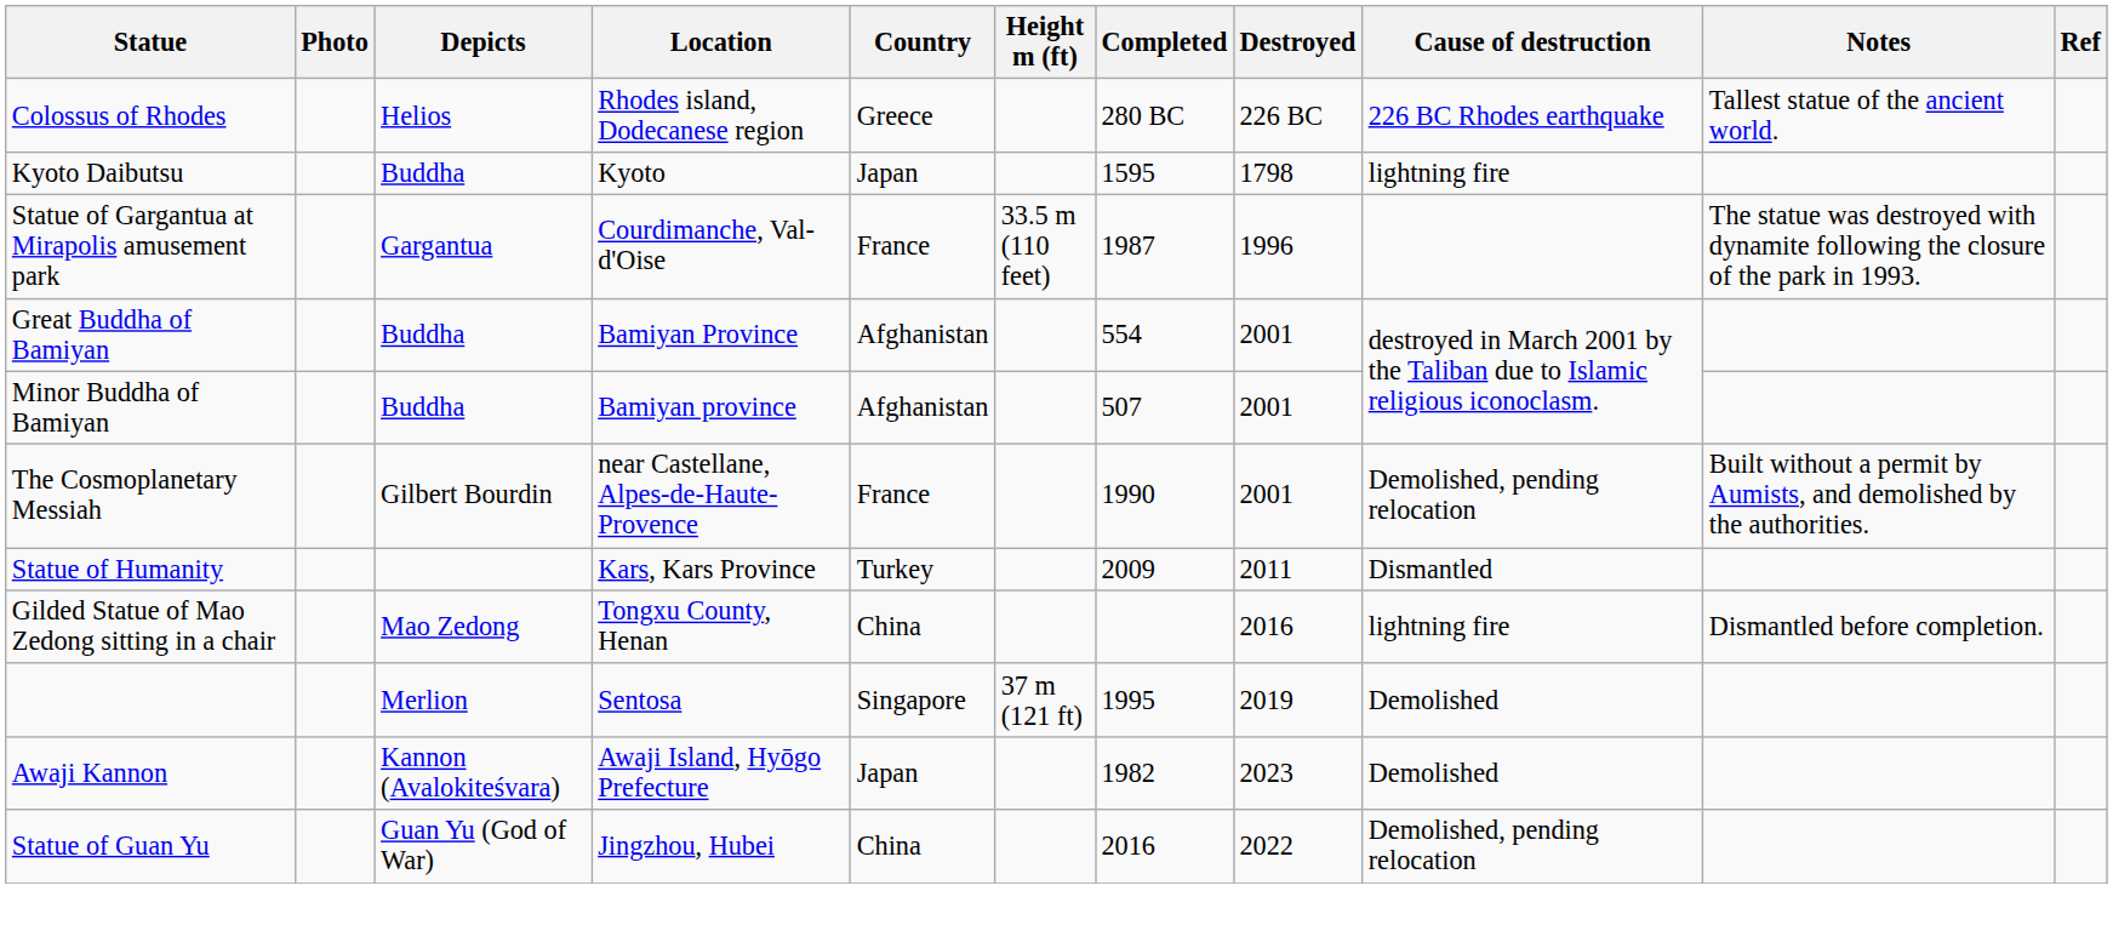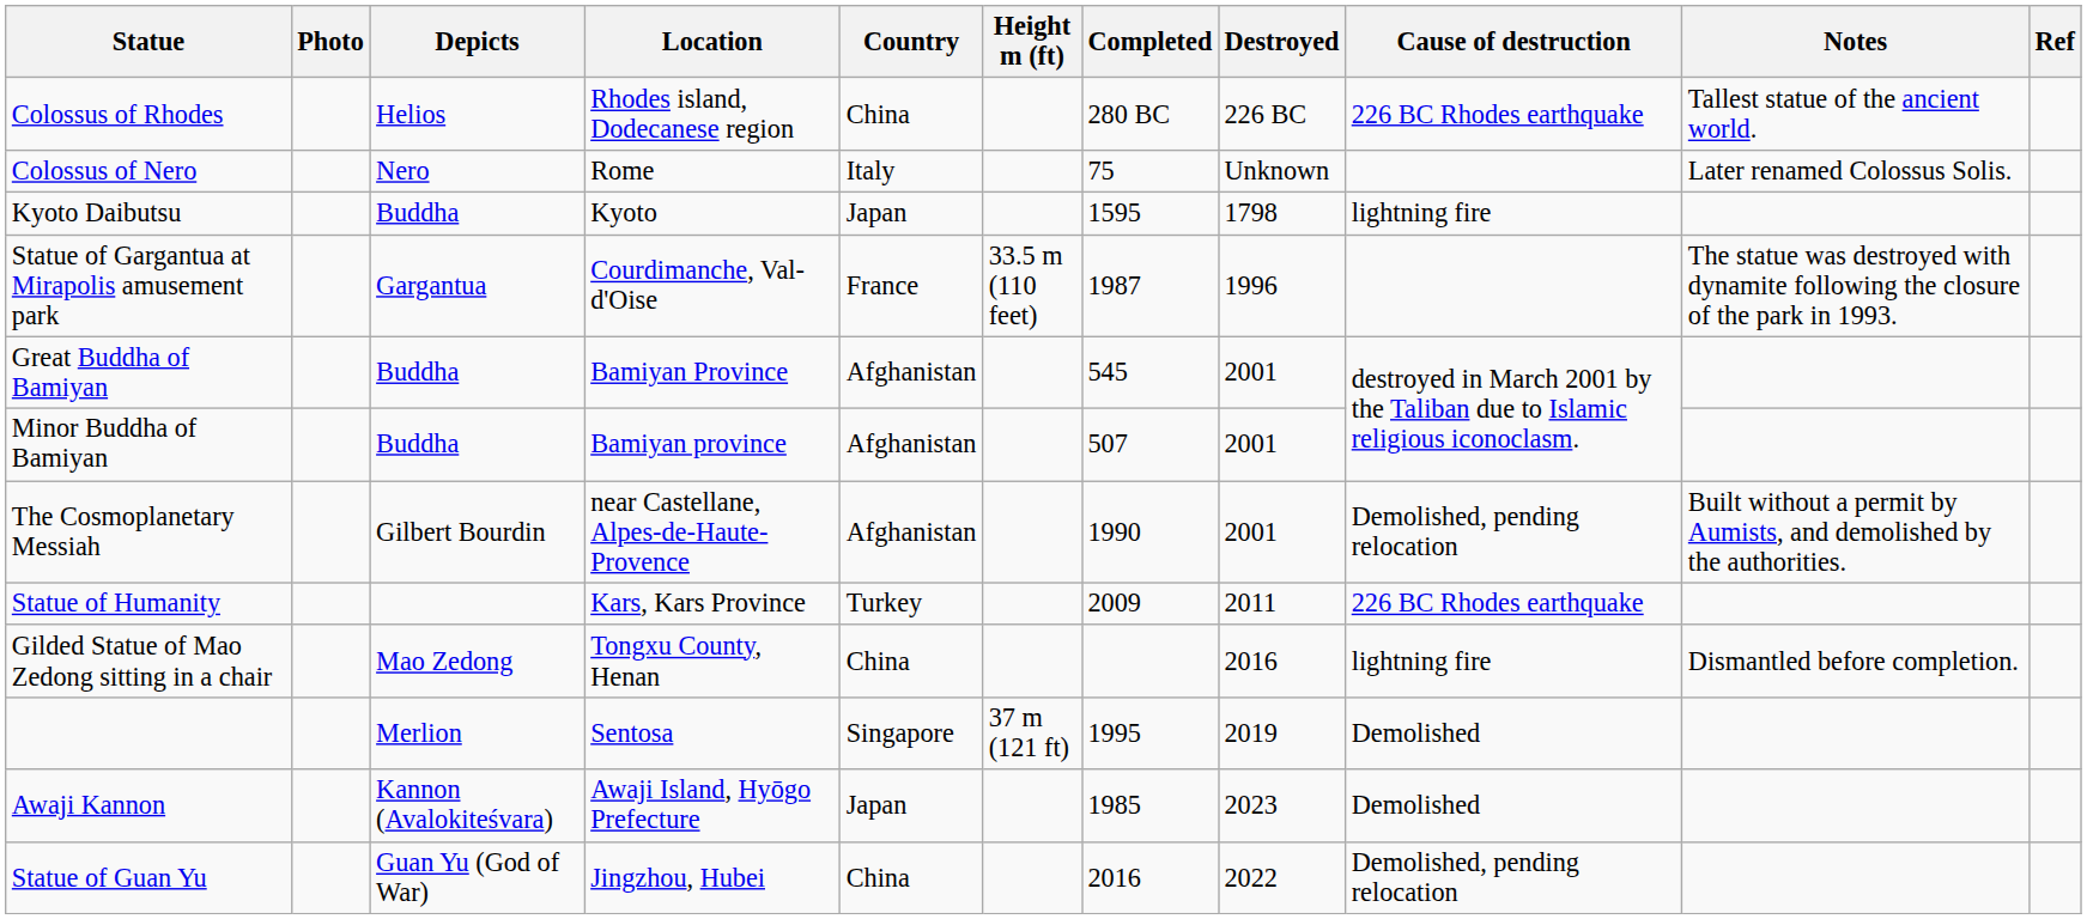 <table class="wikitable sortable">
 <tr>
 <th>Statue</th>
 <th class="unsortable">Photo</th>
 <th>Depicts</th>
 <th>Location</th>
 <th>Country</th>
 <th>Height<br>m (ft)</th>
 <th>Completed</th>
 <th>Destroyed</th>
 <th>Cause of destruction</th>
 <th class="unsortable">Notes</th>
 <th class="unsortable">Ref</th>
 </tr>
 <tr>
 <td><a href='#'>Colossus of Rhodes</a></td>
 <td></td>
 <td><a href='#'>Helios</a></td>
 <td><a href='#'>Rhodes</a> island, <a href='#'>Dodecanese</a> region</td>
-<td>Greece</td>
+<td>China</td>
 <td></td>
 <td>280 BC</td>
 <td>226 BC</td>
 <td><a href='#'>226 BC Rhodes earthquake</a></td>
 <td>Tallest statue of the <a href='#'>ancient world</a>.</td>
+<td></td>
+</tr>
+<tr>
+<td><a href='#'>Colossus of Nero</a></td>
+<td></td>
+<td><a href='#'>Nero</a></td>
+<td>Rome</td>
+<td>Italy</td>
+<td></td>
+<td>75</td>
+<td>Unknown</td>
+<td></td>
+<td>Later renamed Colossus Solis.</td>
 <td></td>
 </tr>
 <tr>
 <td>Kyoto Daibutsu</td>
 <td></td>
 <td><a href='#'>Buddha</a></td>
 <td>Kyoto</td>
 <td>Japan</td>
 <td></td>
 <td>1595</td>
 <td>1798</td>
 <td>lightning fire</td>
 <td></td>
 <td></td>
 </tr>
 <tr>
 <td>Statue of Gargantua at <a href='#'>Mirapolis</a> amusement park</td>
 <td></td>
 <td><a href='#'>Gargantua</a></td>
 <td><a href='#'>Courdimanche</a>, Val-d'Oise</td>
 <td>France</td>
 <td>33.5 m<br>(110 feet)</td>
 <td>1987</td>
 <td>1996</td>
 <td></td>
 <td>The statue was destroyed with dynamite following the closure of the park in 1993.</td>
 <td></td>
 </tr>
 <tr>
 <td>Great <a href='#'>Buddha of Bamiyan</a></td>
 <td></td>
 <td><a href='#'>Buddha</a></td>
 <td><a href='#'>Bamiyan Province</a></td>
 <td>Afghanistan</td>
 <td></td>
-<td>554</td>
+<td>545</td>
 <td>2001</td>
 <td rowspan="2">destroyed in March 2001 by the <a href='#'>Taliban</a> due to <a href='#'>Islamic religious iconoclasm</a>.</td>
 <td></td>
 <td></td>
 </tr>
 <tr>
 <td>Minor Buddha of Bamiyan</td>
 <td></td>
 <td><a href='#'>Buddha</a></td>
 <td><a href='#'>Bamiyan province</a></td>
 <td>Afghanistan</td>
 <td></td>
 <td>507</td>
 <td>2001</td>
 <td></td>
 <td></td>
 </tr>
 <tr>
 <td>The Cosmoplanetary Messiah</td>
 <td></td>
 <td>Gilbert Bourdin</td>
 <td>near Castellane, <a href='#'>Alpes-de-Haute-Provence</a></td>
-<td>France</td>
+<td>Afghanistan</td>
 <td></td>
 <td>1990</td>
 <td>2001</td>
 <td>Demolished, pending relocation</td>
 <td>Built without a permit by <a href='#'>Aumists</a>, and demolished by the authorities.</td>
 <td></td>
 </tr>
 <tr>
 <td><a href='#'>Statue of Humanity</a></td>
 <td></td>
 <td></td>
 <td><a href='#'>Kars</a>, Kars Province</td>
 <td>Turkey</td>
 <td></td>
 <td>2009</td>
 <td>2011</td>
-<td>Dismantled</td>
+<td><a href='#'>226 BC Rhodes earthquake</a></td>
 <td></td>
 <td></td>
 </tr>
 <tr>
 <td>Gilded Statue of Mao Zedong sitting in a chair</td>
 <td></td>
 <td><a href='#'>Mao Zedong</a></td>
 <td><a href='#'>Tongxu County</a>, Henan</td>
 <td>China</td>
 <td></td>
 <td></td>
 <td>2016</td>
 <td>lightning fire</td>
 <td>Dismantled before completion.</td>
 <td></td>
 </tr>
 <tr>
 <td></td>
 <td></td>
 <td><a href='#'>Merlion</a></td>
 <td><a href='#'>Sentosa</a></td>
 <td>Singapore</td>
 <td>37 m<br>(121 ft)</td>
 <td>1995</td>
 <td>2019</td>
 <td>Demolished</td>
 <td></td>
 <td></td>
 </tr>
 <tr>
 <td><a href='#'>Awaji Kannon</a></td>
 <td></td>
 <td><a href='#'>Kannon</a> (<a href='#'>Avalokiteśvara</a>)</td>
 <td><a href='#'>Awaji Island</a>, <a href='#'>Hyōgo Prefecture</a></td>
 <td>Japan</td>
 <td></td>
-<td>1982</td>
+<td>1985</td>
 <td>2023</td>
 <td>Demolished</td>
 <td></td>
 <td></td>
 </tr>
 <tr>
 <td><a href='#'>Statue of Guan Yu</a></td>
 <td></td>
 <td><a href='#'>Guan Yu</a> (God of War)</td>
 <td><a href='#'>Jingzhou</a>, <a href='#'>Hubei</a></td>
 <td>China</td>
 <td></td>
 <td>2016</td>
 <td>2022</td>
 <td>Demolished, pending relocation</td>
 <td></td>
 <td></td>
 </tr>
 </table>
